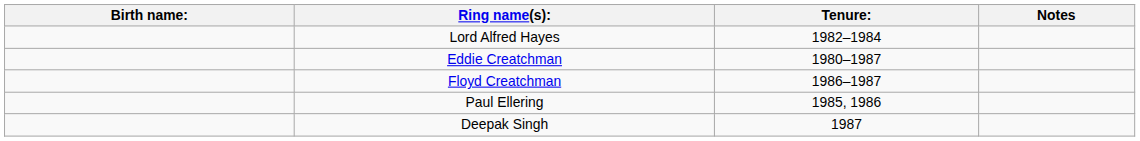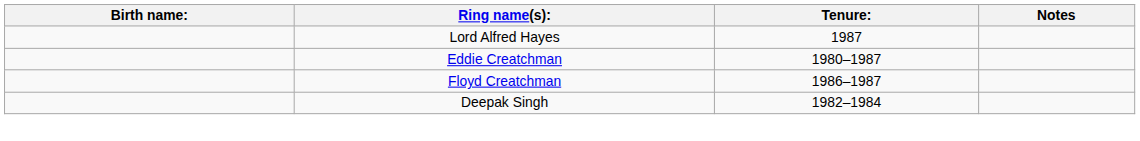 <table class="sortable wikitable" style="font-size:85%; text-align:center; width:70%;">
 <tr>
 <th>Birth name:</th>
 <th><a href='#'>Ring name</a>(s):</th>
 <th>Tenure:</th>
 <th>Notes</th>
 </tr>
 <tr>
 <td> </td>
 <td>Lord Alfred Hayes</td>
-<td sort>1982–1984</td>
+<td sort>1987</td>
 <td></td>
 </tr>
 <tr>
 <td> </td>
 <td><a href='#'>Eddie Creatchman</a></td>
 <td sort>1980–1987</td>
 <td></td>
 </tr>
 <tr>
 <td> </td>
 <td><a href='#'>Floyd Creatchman</a></td>
 <td sort>1986–1987</td>
 <td></td>
 </tr>
 <tr>
 <td></td>
-<td>Paul Ellering</td>
-<td sort>1985, 1986</td>
-<td></td>
-</tr>
-<tr>
-<td></td>
 <td>Deepak Singh</td>
-<td sort>1987</td>
+<td sort>1982–1984</td>
 <td></td>
 </tr>
 </table>
